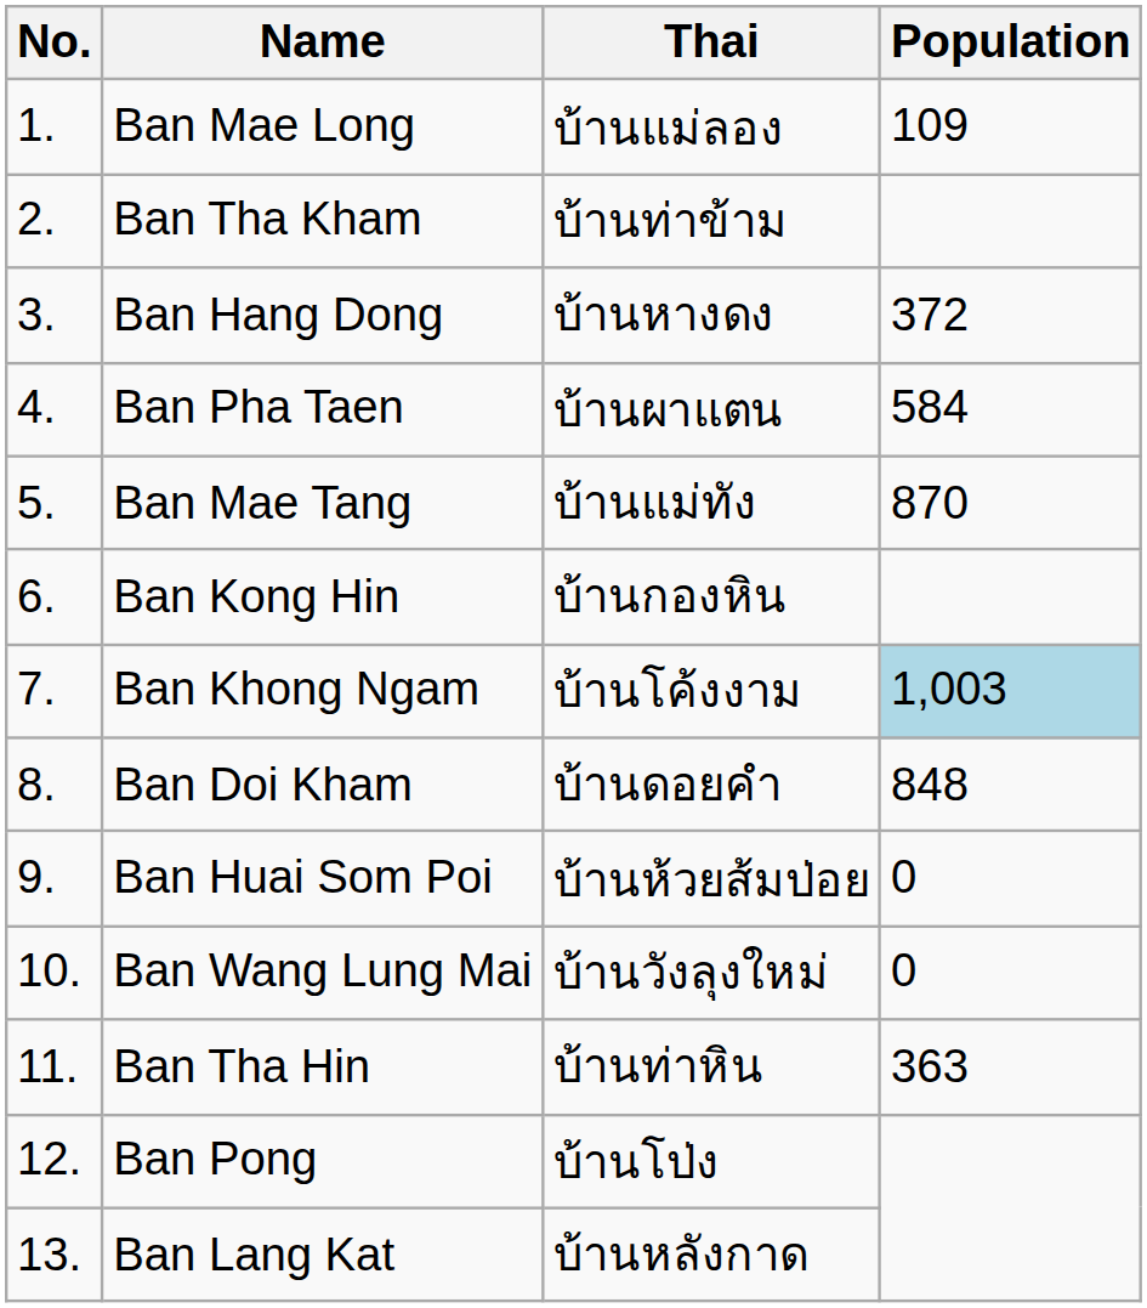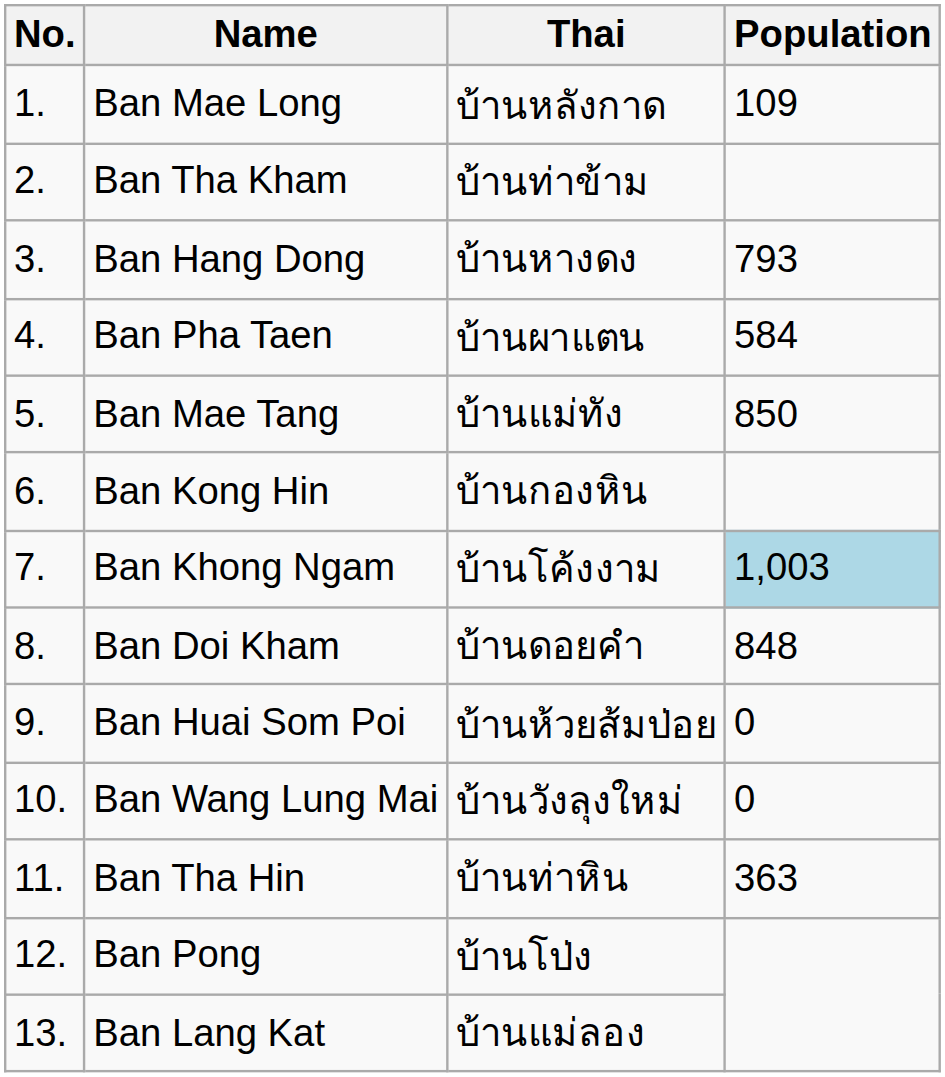 <table class="wikitable sortable">
 <tr>
 <th>No.</th>
 <th>Name</th>
 <th>Thai</th>
 <th>Population </th>
 </tr>
 <tr>
 <td>1.</td>
 <td>Ban Mae Long</td>
-<td>บ้านแม่ลอง</td>
+<td>บ้านหลังกาด</td>
 <td>109</td>
 </tr>
 <tr>
 <td>2.</td>
 <td>Ban Tha Kham</td>
 <td>บ้านท่าข้าม</td>
 </tr>
 <tr>
 <td>3.</td>
 <td>Ban Hang Dong</td>
 <td>บ้านหางดง</td>
-<td>372</td>
+<td>793</td>
 </tr>
 <tr>
 <td>4.</td>
 <td>Ban Pha Taen</td>
 <td>บ้านผาแตน</td>
 <td>584</td>
 </tr>
 <tr>
 <td>5.</td>
 <td>Ban Mae Tang</td>
 <td>บ้านแม่ทัง</td>
-<td>870</td>
+<td>850</td>
 </tr>
 <tr>
 <td>6.</td>
 <td>Ban Kong Hin</td>
 <td>บ้านกองหิน</td>
 </tr>
 <tr>
 <td>7.</td>
 <td>Ban Khong Ngam</td>
 <td>บ้านโค้งงาม</td>
 <td style="background: lightblue;">1,003</td>
 </tr>
 <tr>
 <td>8.</td>
 <td>Ban Doi Kham</td>
 <td>บ้านดอยคำ</td>
 <td>848</td>
 </tr>
 <tr>
 <td>9.</td>
 <td>Ban Huai Som Poi</td>
 <td>บ้านห้วยส้มป่อย</td>
 <td>0</td>
 </tr>
 <tr>
 <td>10.</td>
 <td>Ban Wang Lung Mai</td>
 <td>บ้านวังลุงใหม่</td>
 <td>0</td>
 </tr>
 <tr>
 <td>11.</td>
 <td>Ban Tha Hin</td>
 <td>บ้านท่าหิน</td>
 <td>363</td>
 </tr>
 <tr>
 <td>12.</td>
 <td>Ban Pong</td>
 <td>บ้านโป่ง</td>
 </tr>
 <tr>
 <td>13.</td>
 <td>Ban Lang Kat</td>
-<td>บ้านหลังกาด</td>
+<td>บ้านแม่ลอง</td>
 </tr>
 </table>
